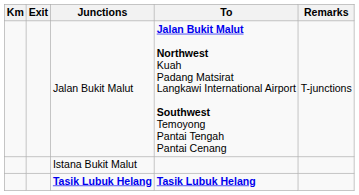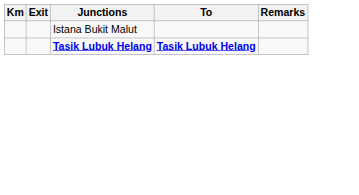 <table class="wikitable">
 <tr>
 <th>Km</th>
 <th>Exit</th>
 <th>Junctions</th>
 <th>To</th>
 <th>Remarks</th>
-</tr>
-<tr>
-<td></td>
-<td></td>
-<td>Jalan Bukit Malut</td>
-<td> <strong><a href='#'>Jalan Bukit Malut</a></strong><br><br><strong>Northwest</strong><br> Kuah<br> Padang Matsirat<br> Langkawi International Airport <br><br><strong>Southwest</strong><br> Temoyong<br> Pantai Tengah<br> Pantai Cenang</td>
-<td>T-junctions</td>
 </tr>
 <tr>
 <td></td>
 <td></td>
 <td>Istana Bukit Malut</td>
 <td></td>
 <td></td>
 </tr>
 <tr>
 <td></td>
 <td></td>
 <td><strong><a href='#'>Tasik Lubuk Helang</a></strong></td>
 <td><strong><a href='#'>Tasik Lubuk Helang</a></strong><br> </td>
 <td></td>
 </tr>
 </table>
